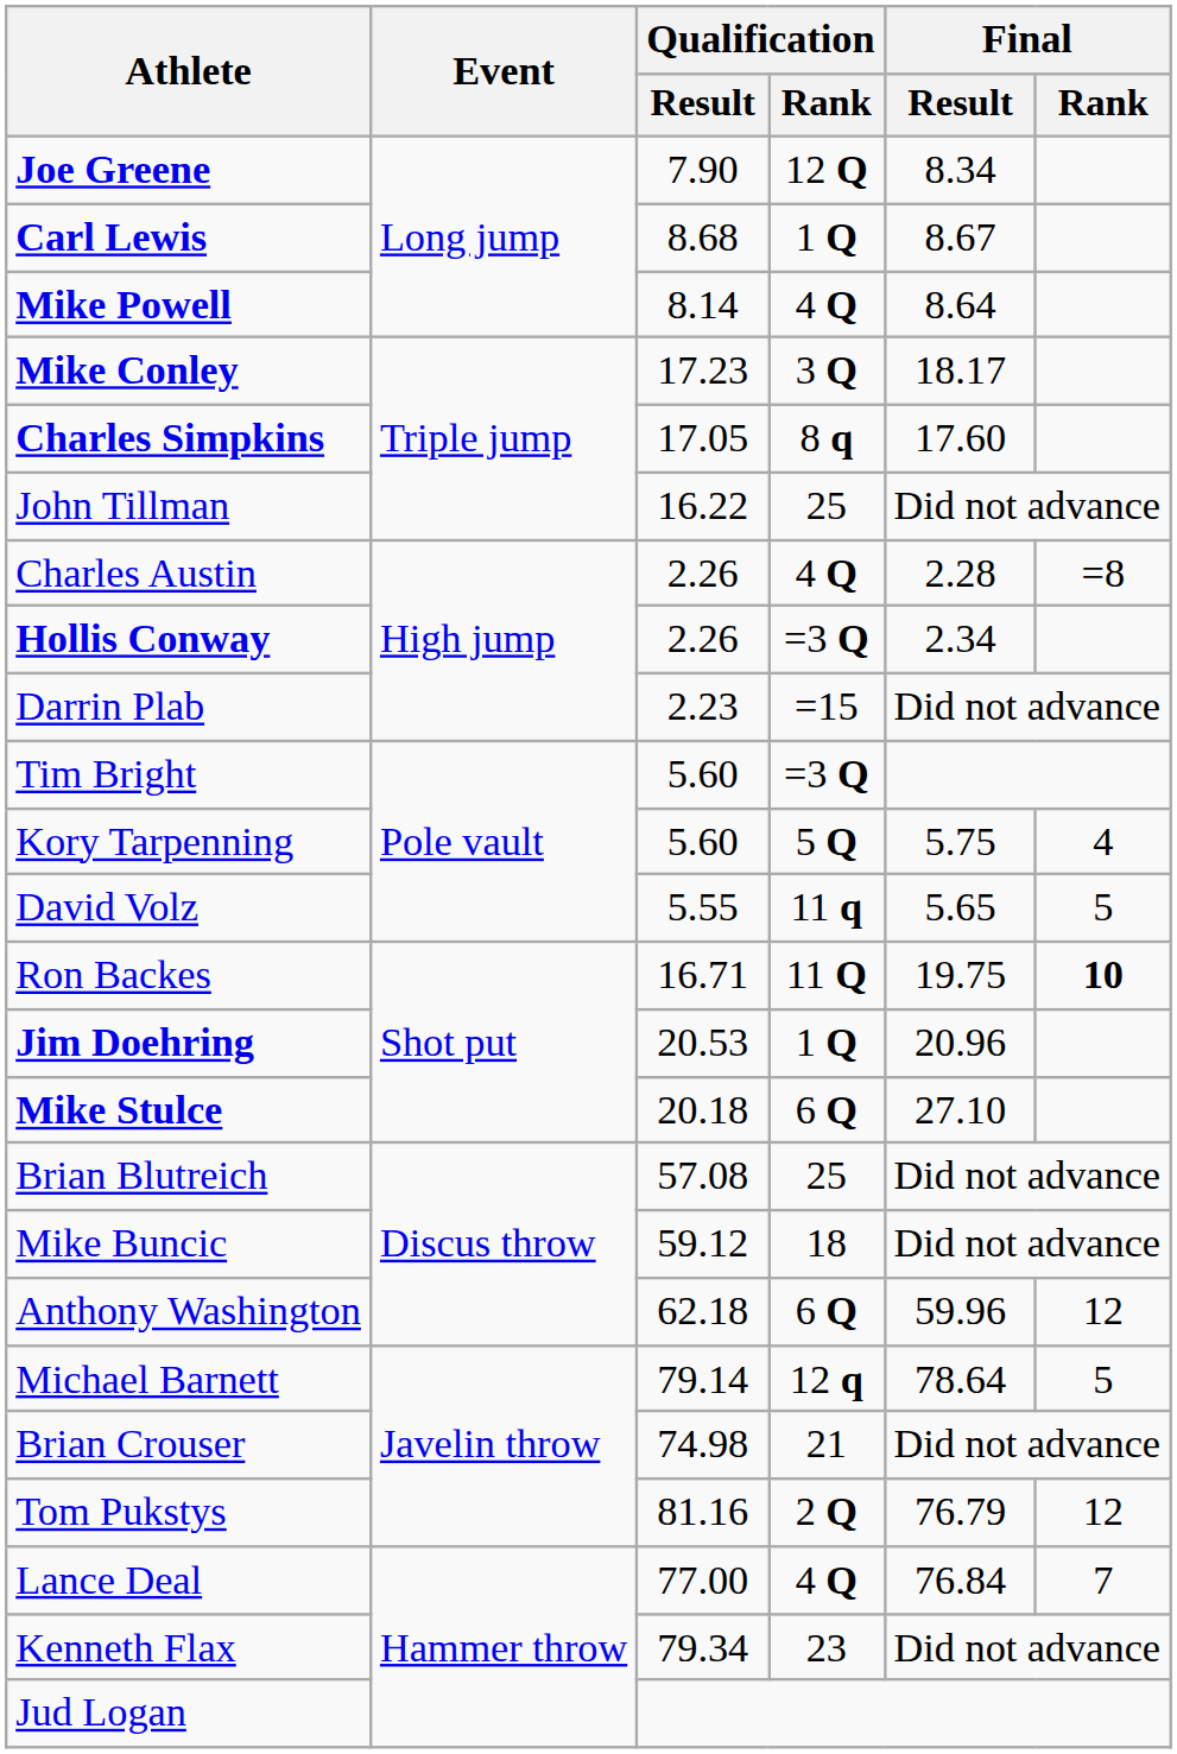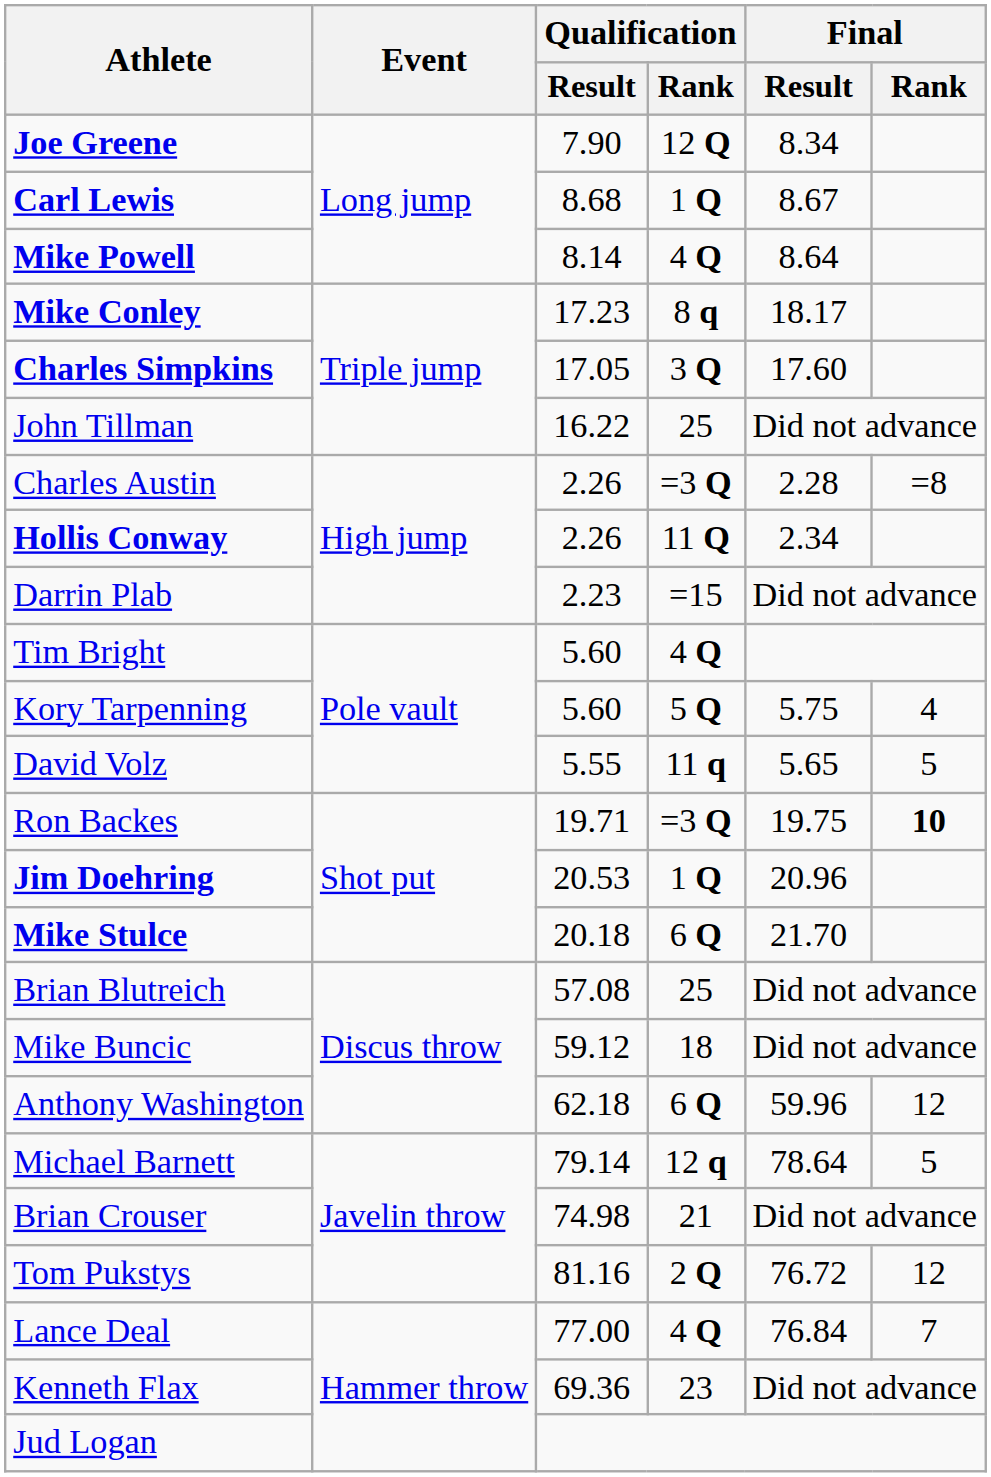 <table class=wikitable style=font-size:90%;text-align:center>
 <tr>
 <th rowspan=2>Athlete</th>
 <th rowspan=2>Event</th>
 <th colspan=2>Qualification</th>
 <th colspan=2>Final</th>
 </tr>
 <tr style=font-size:95%>
 <th>Result</th>
 <th>Rank</th>
 <th>Result</th>
 <th>Rank</th>
 </tr>
 <tr>
 <td align=left><strong><a href='#'>Joe Greene</a></strong></td>
 <td align=left rowspan=3><a href='#'>Long jump</a></td>
 <td>7.90</td>
 <td>12 <strong>Q</strong></td>
 <td>8.34</td>
 <td></td>
 </tr>
 <tr>
 <td align=left><strong><a href='#'>Carl Lewis</a></strong></td>
 <td>8.68</td>
 <td>1 <strong>Q</strong></td>
 <td>8.67</td>
 <td></td>
 </tr>
 <tr>
 <td align=left><strong><a href='#'>Mike Powell</a></strong></td>
 <td>8.14</td>
 <td>4 <strong>Q</strong></td>
 <td>8.64</td>
 <td></td>
 </tr>
 <tr>
 <td align=left><strong><a href='#'>Mike Conley</a></strong></td>
 <td align=left rowspan=3><a href='#'>Triple jump</a></td>
 <td>17.23</td>
-<td>3 <strong>Q</strong></td>
+<td>8 <strong>q</strong></td>
 <td>18.17</td>
 <td></td>
 </tr>
 <tr>
 <td align=left><strong><a href='#'>Charles Simpkins</a></strong></td>
 <td>17.05</td>
-<td>8 <strong>q</strong></td>
+<td>3 <strong>Q</strong></td>
 <td>17.60</td>
 <td></td>
 </tr>
 <tr>
 <td align=left><a href='#'>John Tillman</a></td>
 <td>16.22</td>
 <td>25</td>
 <td colspan=2>Did not advance</td>
 </tr>
 <tr>
 <td align=left><a href='#'>Charles Austin</a></td>
 <td align=left rowspan=3><a href='#'>High jump</a></td>
 <td>2.26</td>
-<td>4 <strong>Q</strong></td>
+<td>=3 <strong>Q</strong></td>
 <td>2.28</td>
 <td>=8</td>
 </tr>
 <tr>
 <td align=left><strong><a href='#'>Hollis Conway</a></strong></td>
 <td>2.26</td>
-<td>=3 <strong>Q</strong></td>
+<td>11 <strong>Q</strong></td>
 <td>2.34</td>
 <td></td>
 </tr>
 <tr>
 <td align=left><a href='#'>Darrin Plab</a></td>
 <td>2.23</td>
 <td>=15</td>
 <td colspan=2>Did not advance</td>
 </tr>
 <tr>
 <td align=left><a href='#'>Tim Bright</a></td>
 <td align=left rowspan=3><a href='#'>Pole vault</a></td>
 <td>5.60</td>
-<td>=3 <strong>Q</strong></td>
+<td>4 <strong>Q</strong></td>
 <td colspan=2></td>
 </tr>
 <tr>
 <td align=left><a href='#'>Kory Tarpenning</a></td>
 <td>5.60</td>
 <td>5 <strong>Q</strong></td>
 <td>5.75</td>
 <td>4</td>
 </tr>
 <tr>
 <td align=left><a href='#'>David Volz</a></td>
 <td>5.55</td>
 <td>11 <strong>q</strong></td>
 <td>5.65</td>
 <td>5</td>
 </tr>
 <tr>
 <td align=left><a href='#'>Ron Backes</a></td>
 <td align=left rowspan=3><a href='#'>Shot put</a></td>
-<td>16.71</td>
-<td>11 <strong>Q</strong></td>
+<td>19.71</td>
+<td>=3 <strong>Q</strong></td>
 <td>19.75</td>
 <td><strong>10</strong></td>
 </tr>
 <tr>
 <td align=left><strong><a href='#'>Jim Doehring</a></strong></td>
 <td>20.53</td>
 <td>1 <strong>Q</strong></td>
 <td>20.96</td>
 <td></td>
 </tr>
 <tr>
 <td align=left><strong><a href='#'>Mike Stulce</a></strong></td>
 <td>20.18</td>
 <td>6 <strong>Q</strong></td>
-<td>27.10</td>
+<td>21.70</td>
 <td></td>
 </tr>
 <tr>
 <td align=left><a href='#'>Brian Blutreich</a></td>
 <td align=left rowspan=3><a href='#'>Discus throw</a></td>
 <td>57.08</td>
 <td>25</td>
 <td colspan=2>Did not advance</td>
 </tr>
 <tr>
 <td align=left><a href='#'>Mike Buncic</a></td>
 <td>59.12</td>
 <td>18</td>
 <td colspan=2>Did not advance</td>
 </tr>
 <tr>
 <td align=left><a href='#'>Anthony Washington</a></td>
 <td>62.18</td>
 <td>6 <strong>Q</strong></td>
 <td>59.96</td>
 <td>12</td>
 </tr>
 <tr>
 <td align=left><a href='#'>Michael Barnett</a></td>
 <td align=left rowspan=3><a href='#'>Javelin throw</a></td>
 <td>79.14</td>
 <td>12 <strong>q</strong></td>
 <td>78.64</td>
 <td>5</td>
 </tr>
 <tr>
 <td align=left><a href='#'>Brian Crouser</a></td>
 <td>74.98</td>
 <td>21</td>
 <td colspan=2>Did not advance</td>
 </tr>
 <tr>
 <td align=left><a href='#'>Tom Pukstys</a></td>
 <td>81.16</td>
 <td>2 <strong>Q</strong></td>
-<td>76.79</td>
+<td>76.72</td>
 <td>12</td>
 </tr>
 <tr>
 <td align=left><a href='#'>Lance Deal</a></td>
 <td align=left rowspan=3><a href='#'>Hammer throw</a></td>
 <td>77.00</td>
 <td>4 <strong>Q</strong></td>
 <td>76.84</td>
 <td>7</td>
 </tr>
 <tr>
 <td align=left><a href='#'>Kenneth Flax</a></td>
-<td>79.34</td>
+<td>69.36</td>
 <td>23</td>
 <td colspan=2>Did not advance</td>
 </tr>
 <tr>
 <td align=left><a href='#'>Jud Logan</a></td>
 <td colspan=4></td>
 </tr>
 </table>
